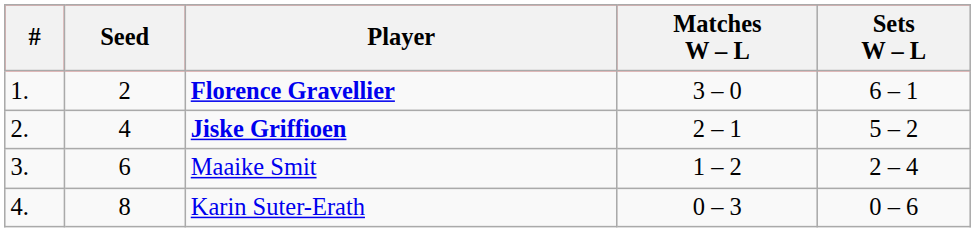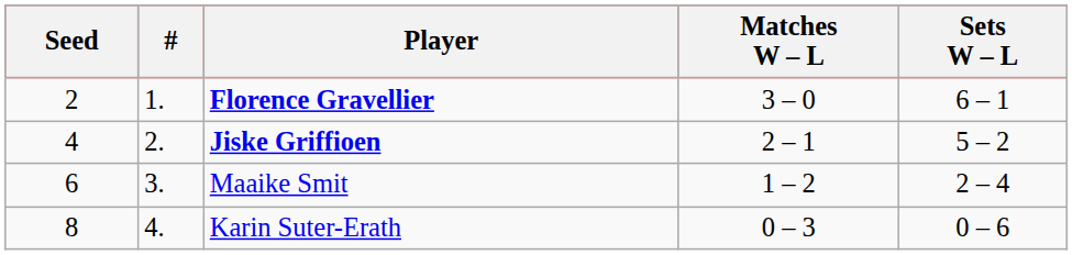 <table class="wikitable" style="width:50%;">
 <tr style="background:#f00;">
+<th>Seed</th>
 <th>#</th>
-<th>Seed</th>
 <th>Player</th>
 <th>Matches<br>W – L</th>
 <th>Sets<br>W – L</th>
 </tr>
 <tr>
+<td style="text-align:center;">2</td>
 <td>1.</td>
-<td style="text-align:center;">2</td>
 <td><strong><a href='#'>Florence Gravellier</a></strong></td>
 <td style="text-align:center;">3 – 0</td>
 <td style="text-align:center;">6 – 1</td>
 </tr>
 <tr>
+<td style="text-align:center;">4</td>
 <td>2.</td>
-<td style="text-align:center;">4</td>
 <td><strong><a href='#'>Jiske Griffioen</a></strong></td>
 <td style="text-align:center;">2 – 1</td>
 <td style="text-align:center;">5 – 2</td>
 </tr>
 <tr>
+<td style="text-align:center;">6</td>
 <td>3.</td>
-<td style="text-align:center;">6</td>
 <td><a href='#'>Maaike Smit</a></td>
 <td style="text-align:center;">1 – 2</td>
 <td style="text-align:center;">2 – 4</td>
 </tr>
 <tr>
+<td style="text-align:center;">8</td>
 <td>4.</td>
-<td style="text-align:center;">8</td>
 <td><a href='#'>Karin Suter-Erath</a></td>
 <td style="text-align:center;">0 – 3</td>
 <td style="text-align:center;">0 – 6</td>
 </tr>
 </table>
